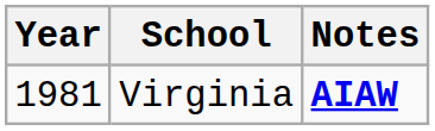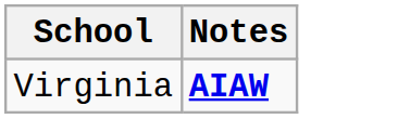 <table class="wikitable">
 <tr>
-<th>Year</th>
 <th>School</th>
 <th>Notes</th>
 </tr>
 <tr>
-<td>1981</td>
 <td>Virginia</td>
 <td><strong><a href='#'>AIAW</a></strong></td>
 </tr>
 </table>
